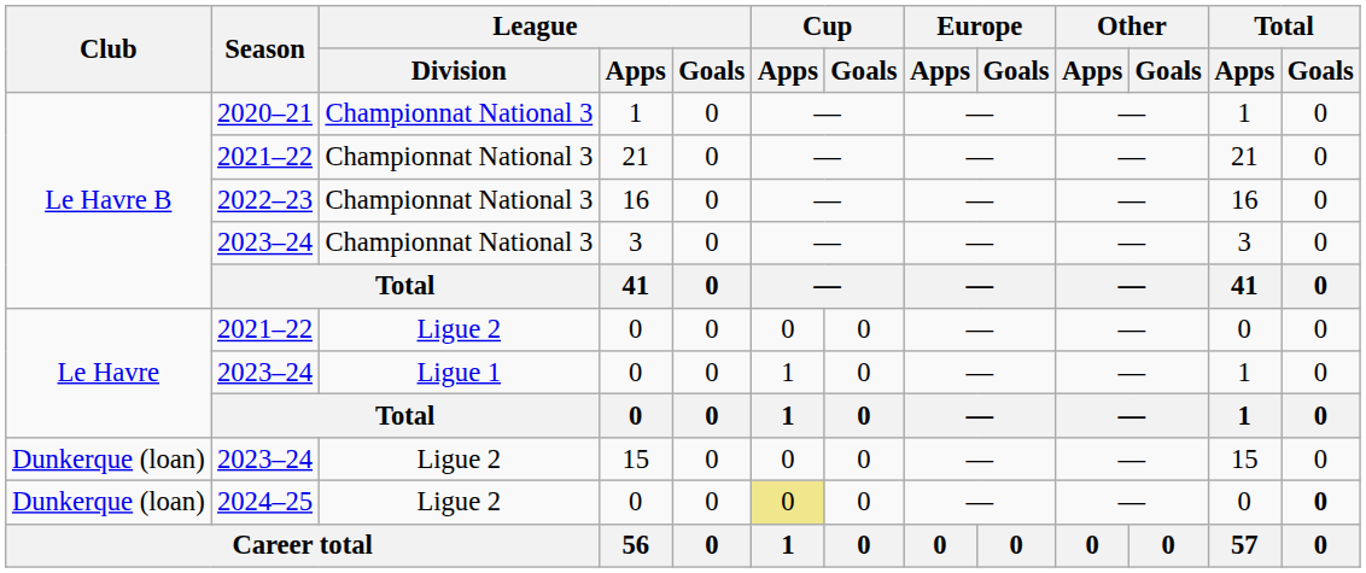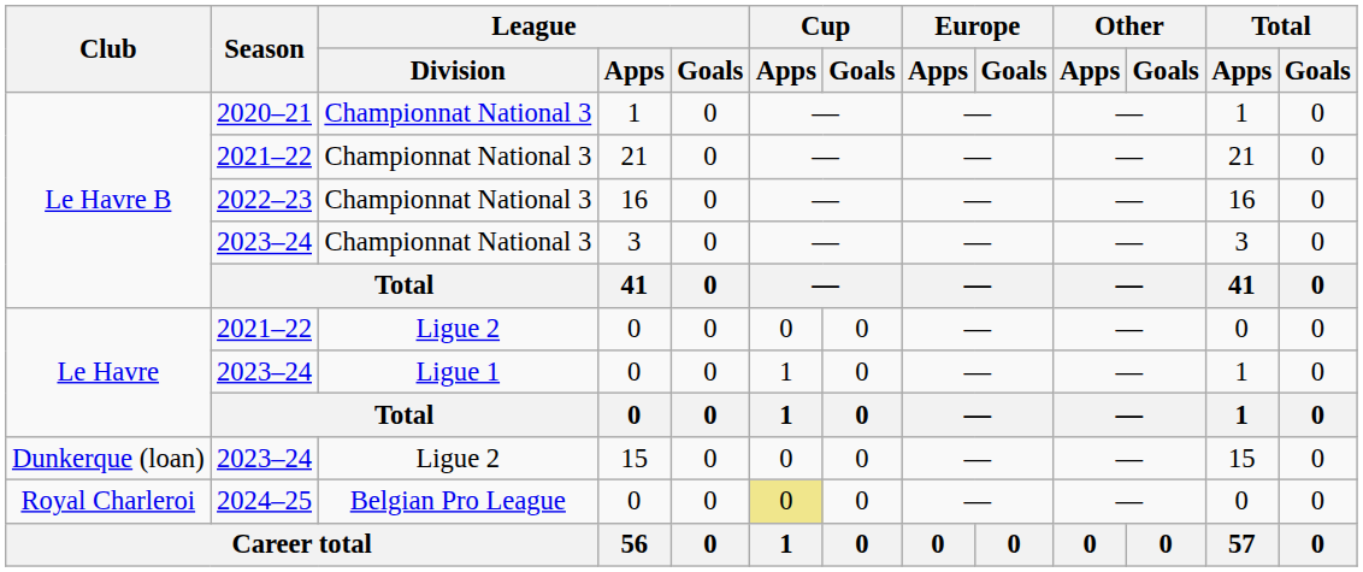 <table class="wikitable" style="text-align:center">
 <tr>
 <th rowspan="2">Club</th>
 <th rowspan="2">Season</th>
 <th colspan="3">League</th>
 <th colspan="2">Cup</th>
 <th colspan="2">Europe</th>
 <th colspan="2">Other</th>
 <th colspan="2">Total</th>
 </tr>
 <tr>
 <th>Division</th>
 <th>Apps</th>
 <th>Goals</th>
 <th>Apps</th>
 <th>Goals</th>
 <th>Apps</th>
 <th>Goals</th>
 <th>Apps</th>
 <th>Goals</th>
 <th>Apps</th>
 <th>Goals</th>
 </tr>
 <tr>
 <td rowspan="5"><a href='#'>Le Havre B</a></td>
 <td><a href='#'>2020–21</a></td>
 <td><a href='#'>Championnat National 3</a></td>
 <td>1</td>
 <td>0</td>
 <td colspan="2">—</td>
 <td colspan="2">—</td>
 <td colspan="2">—</td>
 <td>1</td>
 <td>0</td>
 </tr>
 <tr>
 <td><a href='#'>2021–22</a></td>
 <td>Championnat National 3</td>
 <td>21</td>
 <td>0</td>
 <td colspan="2">—</td>
 <td colspan="2">—</td>
 <td colspan="2">—</td>
 <td>21</td>
 <td>0</td>
 </tr>
 <tr>
 <td><a href='#'>2022–23</a></td>
 <td>Championnat National 3</td>
 <td>16</td>
 <td>0</td>
 <td colspan="2">—</td>
 <td colspan="2">—</td>
 <td colspan="2">—</td>
 <td>16</td>
 <td>0</td>
 </tr>
 <tr>
 <td><a href='#'>2023–24</a></td>
 <td>Championnat National 3</td>
 <td>3</td>
 <td>0</td>
 <td colspan="2">—</td>
 <td colspan="2">—</td>
 <td colspan="2">—</td>
 <td>3</td>
 <td>0</td>
 </tr>
 <tr>
 <th colspan="2">Total</th>
 <th>41</th>
 <th>0</th>
 <th colspan="2">—</th>
 <th colspan="2">—</th>
 <th colspan="2">—</th>
 <th>41</th>
 <th>0</th>
 </tr>
 <tr>
 <td rowspan="3"><a href='#'>Le Havre</a></td>
 <td><a href='#'>2021–22</a></td>
 <td><a href='#'>Ligue 2</a></td>
 <td>0</td>
 <td>0</td>
 <td>0</td>
 <td>0</td>
 <td colspan="2">—</td>
 <td colspan="2">—</td>
 <td>0</td>
 <td>0</td>
 </tr>
 <tr>
 <td><a href='#'>2023–24</a></td>
 <td><a href='#'>Ligue 1</a></td>
 <td>0</td>
 <td>0</td>
 <td>1</td>
 <td>0</td>
 <td colspan="2">—</td>
 <td colspan="2">—</td>
 <td>1</td>
 <td>0</td>
 </tr>
 <tr>
 <th colspan="2">Total</th>
 <th>0</th>
 <th>0</th>
 <th>1</th>
 <th>0</th>
 <th colspan="2">—</th>
 <th colspan="2">—</th>
 <th>1</th>
 <th>0</th>
 </tr>
 <tr>
 <td><a href='#'>Dunkerque</a> (loan)</td>
 <td><a href='#'>2023–24</a></td>
 <td>Ligue 2</td>
 <td>15</td>
 <td>0</td>
 <td>0</td>
 <td>0</td>
 <td colspan="2">—</td>
 <td colspan="2">—</td>
 <td>15</td>
 <td>0</td>
 </tr>
 <tr>
-<td><a href='#'>Dunkerque</a> (loan)</td>
+<td><a href='#'>Royal Charleroi</a></td>
 <td><a href='#'>2024–25</a></td>
-<td>Ligue 2</td>
+<td><a href='#'>Belgian Pro League</a></td>
 <td>0</td>
 <td>0</td>
 <td style="background: khaki;">0</td>
 <td>0</td>
 <td colspan="2">—</td>
 <td colspan="2">—</td>
 <td>0</td>
-<td><strong>0</strong></td>
+<td>0</td>
 </tr>
 <tr>
 <th colspan="3">Career total</th>
 <th>56</th>
 <th>0</th>
 <th>1</th>
 <th>0</th>
 <th>0</th>
 <th>0</th>
 <th>0</th>
 <th>0</th>
 <th>57</th>
 <th>0</th>
 </tr>
 </table>
